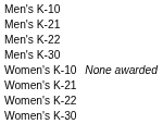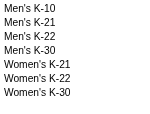 <table>
 <tr>
 <td rowspan=2>Men's K-10</td>
 <td rowspan=2></td>
 <td rowspan=2></td>
 <td></td>
 </tr>
 <tr>
 <td></td>
 </tr>
 <tr>
 <td rowspan=2>Men's K-21</td>
 <td rowspan=2></td>
 <td rowspan=2></td>
 <td></td>
 </tr>
 <tr>
 <td></td>
 </tr>
 <tr>
 <td rowspan=2>Men's K-22</td>
 <td rowspan=2></td>
 <td rowspan=2></td>
 <td></td>
 </tr>
 <tr>
 <td></td>
 </tr>
 <tr>
 <td rowspan=2>Men's K-30</td>
 <td rowspan=2></td>
 <td rowspan=2></td>
 <td></td>
 </tr>
 <tr>
 <td></td>
 </tr>
 <tr>
-<td>Women's K-10</td>
-<td></td>
-<td></td>
-<td><em>None awarded</em></td>
-</tr>
-<tr>
 <td>Women's K-21</td>
 <td></td>
 <td></td>
 <td></td>
 </tr>
 <tr>
 <td rowspan=2>Women's K-22</td>
 <td rowspan=2></td>
 <td rowspan=2></td>
 <td></td>
 </tr>
 <tr>
 <td></td>
 </tr>
 <tr>
 <td>Women's K-30</td>
 <td></td>
 <td></td>
 <td></td>
 </tr>
 </table>
